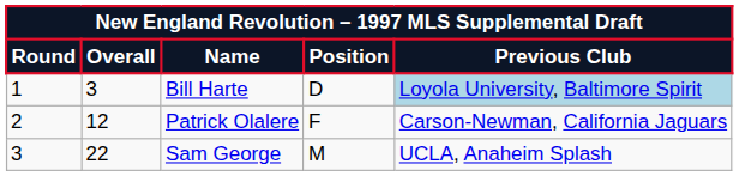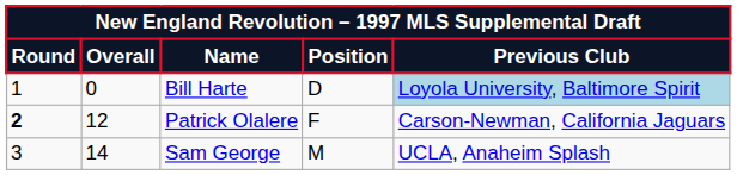 <table class="wikitable">
 <tr>
 <th colspan="5" style="background:#0c1527; color:#fff; border:2px solid #e20e2a; text-align: center; font-weight:bold;">New England Revolution – 1997 MLS Supplemental Draft</th>
 </tr>
 <tr>
 <th style="background:#0c1527; color:#fff; border:2px solid #e20e2a;" scope="col">Round</th>
 <th style="background:#0c1527; color:#fff; border:2px solid #e20e2a;" scope="col">Overall</th>
 <th style="background:#0c1527; color:#fff; border:2px solid #e20e2a;" scope="col">Name</th>
 <th style="background:#0c1527; color:#fff; border:2px solid #e20e2a;" scope="col">Position</th>
 <th style="background:#0c1527; color:#fff; border:2px solid #e20e2a;" scope="col">Previous Club</th>
 </tr>
 <tr>
 <td>1</td>
-<td>3</td>
+<td>0</td>
 <td> <a href='#'>Bill Harte</a></td>
 <td>D</td>
 <td style="background: lightblue;"> <a href='#'>Loyola University</a>, <a href='#'>Baltimore Spirit</a></td>
 </tr>
 <tr>
-<td>2</td>
+<td><strong>2</strong></td>
 <td>12</td>
 <td> <a href='#'>Patrick Olalere</a></td>
 <td>F</td>
 <td> <a href='#'>Carson-Newman</a>, <a href='#'>California Jaguars</a></td>
 </tr>
 <tr>
 <td>3</td>
-<td>22</td>
+<td>14</td>
 <td> <a href='#'>Sam George</a></td>
 <td>M</td>
 <td> <a href='#'>UCLA</a>, <a href='#'>Anaheim Splash</a></td>
 </tr>
 </table>
